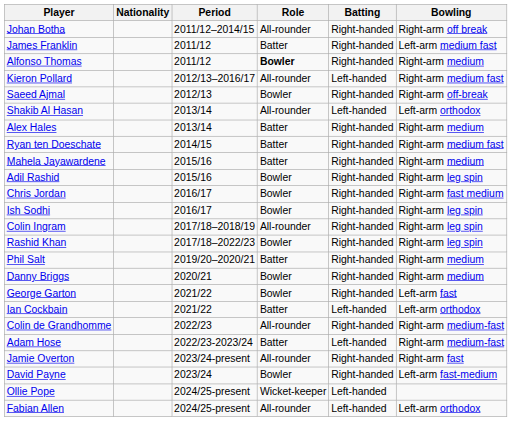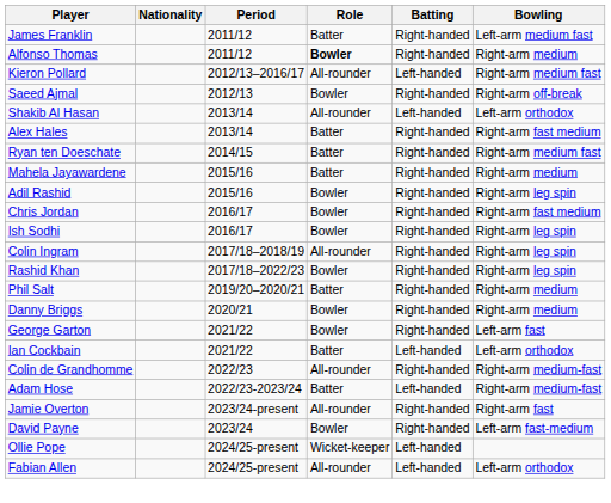 <table class="wikitable sortable">
 <tr>
 <th>Player</th>
 <th>Nationality</th>
 <th>Period</th>
 <th>Role</th>
 <th>Batting</th>
 <th>Bowling</th>
-</tr>
-<tr>
-<td><a href='#'>Johan Botha</a></td>
-<td></td>
-<td>2011/12–2014/15</td>
-<td>All-rounder</td>
-<td>Right-handed</td>
-<td>Right-arm <a href='#'>off break</a></td>
 </tr>
 <tr>
 <td><a href='#'>James Franklin</a></td>
 <td></td>
 <td>2011/12</td>
 <td>Batter</td>
 <td>Right-handed</td>
 <td>Left-arm <a href='#'>medium fast</a></td>
 </tr>
 <tr>
 <td><a href='#'>Alfonso Thomas</a></td>
 <td></td>
 <td>2011/12</td>
 <td><strong>Bowler</strong></td>
 <td>Right-handed</td>
 <td>Right-arm <a href='#'>medium</a></td>
 </tr>
 <tr>
 <td><a href='#'>Kieron Pollard</a></td>
 <td></td>
 <td>2012/13–2016/17</td>
 <td>All-rounder</td>
 <td>Left-handed</td>
 <td>Right-arm <a href='#'>medium fast</a></td>
 </tr>
 <tr>
 <td><a href='#'>Saeed Ajmal</a></td>
 <td></td>
 <td>2012/13</td>
 <td>Bowler</td>
 <td>Right-handed</td>
 <td>Right-arm <a href='#'>off-break</a></td>
 </tr>
 <tr>
 <td><a href='#'>Shakib Al Hasan</a></td>
 <td></td>
 <td>2013/14</td>
 <td>All-rounder</td>
 <td>Left-handed</td>
 <td>Left-arm <a href='#'>orthodox</a></td>
 </tr>
 <tr>
 <td><a href='#'>Alex Hales</a></td>
 <td></td>
 <td>2013/14</td>
 <td>Batter</td>
 <td>Right-handed</td>
-<td>Right-arm <a href='#'>medium</a></td>
+<td>Right-arm <a href='#'>fast medium</a></td>
 </tr>
 <tr>
 <td><a href='#'>Ryan ten Doeschate</a></td>
 <td></td>
 <td>2014/15</td>
 <td>Batter</td>
 <td>Right-handed</td>
 <td>Right-arm <a href='#'>medium fast</a></td>
 </tr>
 <tr>
 <td><a href='#'>Mahela Jayawardene</a></td>
 <td></td>
 <td>2015/16</td>
 <td>Batter</td>
 <td>Right-handed</td>
 <td>Right-arm <a href='#'>medium</a></td>
 </tr>
 <tr>
 <td><a href='#'>Adil Rashid</a></td>
 <td></td>
 <td>2015/16</td>
 <td>Bowler</td>
 <td>Right-handed</td>
 <td>Right-arm <a href='#'>leg spin</a></td>
 </tr>
 <tr>
 <td><a href='#'>Chris Jordan</a></td>
 <td></td>
 <td>2016/17</td>
 <td>Bowler</td>
 <td>Right-handed</td>
 <td>Right-arm <a href='#'>fast medium</a></td>
 </tr>
 <tr>
 <td><a href='#'>Ish Sodhi</a></td>
 <td></td>
 <td>2016/17</td>
 <td>Bowler</td>
 <td>Right-handed</td>
 <td>Right-arm <a href='#'>leg spin</a></td>
 </tr>
 <tr>
 <td><a href='#'>Colin Ingram</a></td>
 <td></td>
 <td>2017/18–2018/19</td>
 <td>All-rounder</td>
 <td>Right-handed</td>
 <td>Right-arm <a href='#'>leg spin</a></td>
 </tr>
 <tr>
 <td><a href='#'>Rashid Khan</a></td>
 <td></td>
 <td>2017/18–2022/23</td>
 <td>Bowler</td>
 <td>Right-handed</td>
 <td>Right-arm <a href='#'>leg spin</a></td>
 </tr>
 <tr>
 <td><a href='#'>Phil Salt</a></td>
 <td></td>
 <td>2019/20–2020/21</td>
 <td>Batter</td>
 <td>Right-handed</td>
 <td>Right-arm <a href='#'>medium</a></td>
 </tr>
 <tr>
 <td><a href='#'>Danny Briggs</a></td>
 <td></td>
 <td>2020/21</td>
 <td>Bowler</td>
 <td>Right-handed</td>
 <td>Right-arm <a href='#'>medium</a></td>
 </tr>
 <tr>
 <td><a href='#'>George Garton</a></td>
 <td></td>
 <td>2021/22</td>
 <td>Bowler</td>
 <td>Right-handed</td>
 <td>Left-arm <a href='#'>fast</a></td>
 </tr>
 <tr>
 <td><a href='#'>Ian Cockbain</a></td>
 <td></td>
 <td>2021/22</td>
 <td>Batter</td>
 <td>Left-handed</td>
 <td>Left-arm <a href='#'>orthodox</a></td>
 </tr>
 <tr>
 <td><a href='#'>Colin de Grandhomme</a></td>
 <td></td>
 <td>2022/23</td>
 <td>All-rounder</td>
 <td>Right-handed</td>
 <td>Right-arm <a href='#'>medium-fast</a></td>
 </tr>
 <tr>
 <td><a href='#'>Adam Hose</a></td>
 <td></td>
 <td>2022/23-2023/24</td>
 <td>Batter</td>
 <td>Left-handed</td>
 <td>Right-arm <a href='#'>medium-fast</a></td>
 </tr>
 <tr>
 <td><a href='#'>Jamie Overton</a></td>
 <td></td>
 <td>2023/24-present</td>
 <td>All-rounder</td>
 <td>Right-handed</td>
 <td>Right-arm <a href='#'>fast</a></td>
 </tr>
 <tr>
 <td><a href='#'>David Payne</a></td>
 <td></td>
 <td>2023/24</td>
 <td>Bowler</td>
 <td>Right-handed</td>
 <td>Left-arm <a href='#'>fast-medium</a></td>
 </tr>
 <tr>
 <td><a href='#'>Ollie Pope</a></td>
 <td></td>
 <td>2024/25-present</td>
 <td>Wicket-keeper</td>
 <td>Left-handed</td>
 </tr>
 <tr>
 <td><a href='#'>Fabian Allen</a></td>
 <td></td>
 <td>2024/25-present</td>
 <td>All-rounder</td>
 <td>Left-handed</td>
 <td>Left-arm <a href='#'>orthodox</a></td>
 </tr>
 </table>
